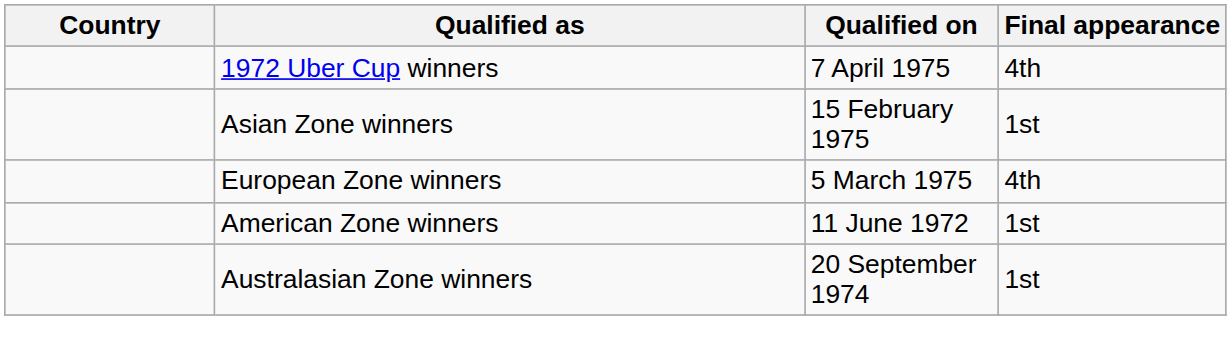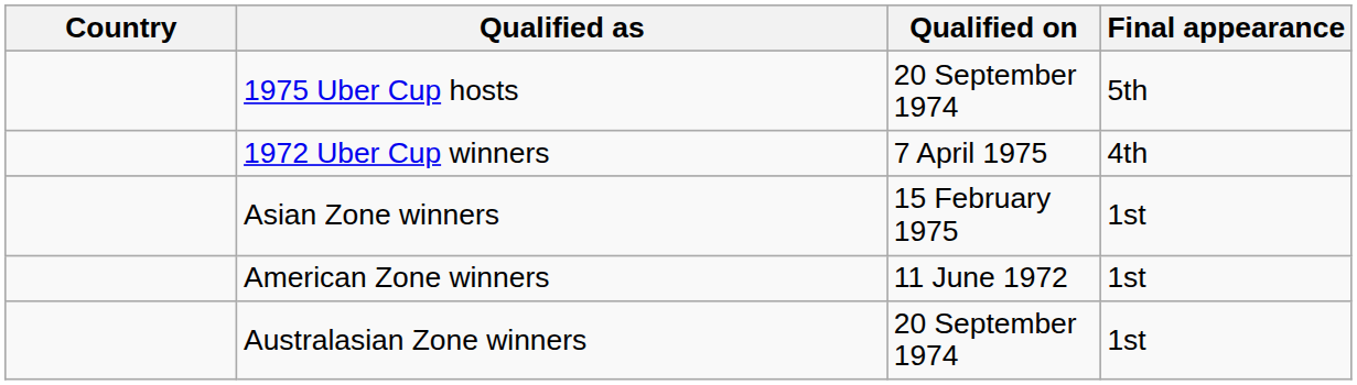 <table class="sortable wikitable">
 <tr>
 <th width="120">Country</th>
 <th width="350">Qualified as</th>
 <th width="110">Qualified on</th>
 <th>Final appearance</th>
+</tr>
+<tr>
+<td></td>
+<td><a href='#'>1975 Uber Cup</a> hosts</td>
+<td>20 September 1974</td>
+<td>5th</td>
 </tr>
 <tr>
 <td></td>
 <td><a href='#'>1972 Uber Cup</a> winners</td>
 <td>7 April 1975</td>
 <td>4th</td>
 </tr>
 <tr>
 <td></td>
 <td>Asian Zone winners</td>
 <td>15 February 1975</td>
 <td>1st</td>
 </tr>
 <tr>
 <td></td>
-<td>European Zone winners</td>
-<td>5 March 1975</td>
-<td>4th</td>
-</tr>
-<tr>
-<td></td>
 <td>American Zone winners</td>
 <td>11 June 1972</td>
 <td>1st</td>
 </tr>
 <tr>
 <td></td>
 <td>Australasian Zone winners</td>
 <td>20 September 1974</td>
 <td>1st</td>
 </tr>
 </table>
